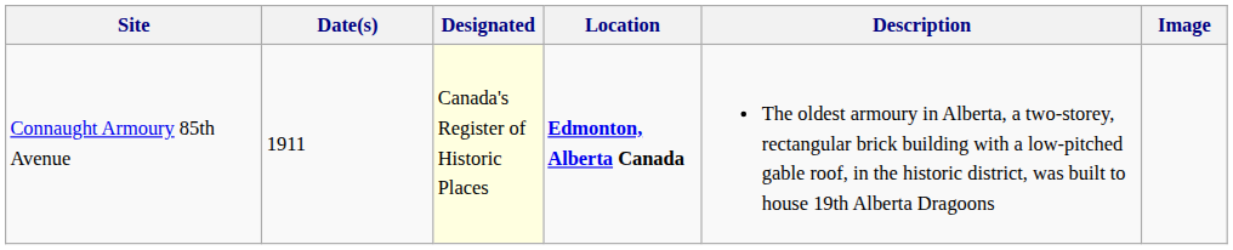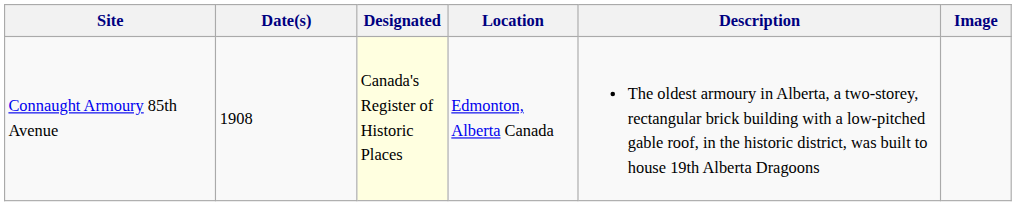 <table class="wikitable sortable" style="font-size:90%;width:100%;border:0px;text-align:left;line-height:150%;">
 <tr>
 <th style="background: #f2f2f2; color: #000080" width="21%">Site</th>
 <th style="background: #f2f2f2; color: #000080" width="14%">Date(s)</th>
 <th style="background: #f2f2f2; color: #000080" width="9%">Designated</th>
 <th style="background: #f2f2f2; color: #000080" width="13%">Location</th>
 <th style="background: #f2f2f2; color: #000080" width="36%" class="unsortable">Description</th>
 <th style="background: #f2f2f2; color: #000080" width="7%" class="unsortable">Image</th>
 </tr>
 <tr>
 <td><a href='#'>Connaught Armoury</a> 85th Avenue</td>
-<td>1911</td>
+<td>1908</td>
 <td style="background: lightyellow;">Canada's Register of Historic Places</td>
-<td><strong><a href='#'>Edmonton, Alberta</a> Canada</strong></td>
+<td><a href='#'>Edmonton, Alberta</a> Canada</td>
 <td><br><ul><li>The oldest armoury in Alberta, a two-storey, rectangular brick building with a low-pitched gable roof, in the historic district, was built to house 19th Alberta Dragoons</li></ul></td>
 <td></td>
 </tr>
 <tr>
 </tr>
 </table>
